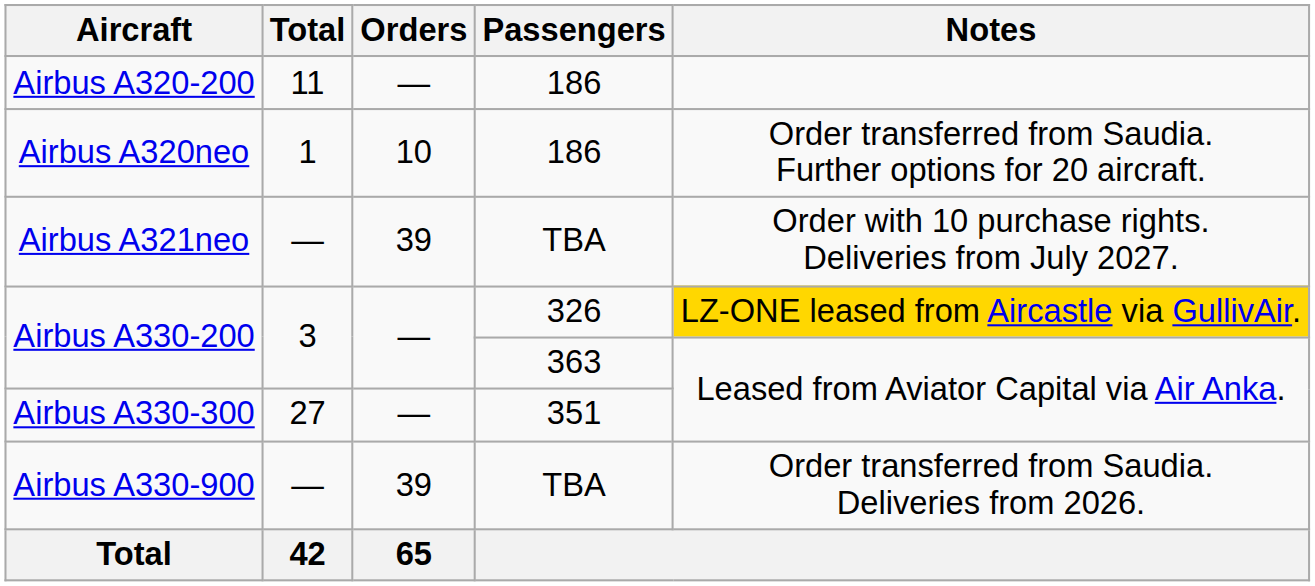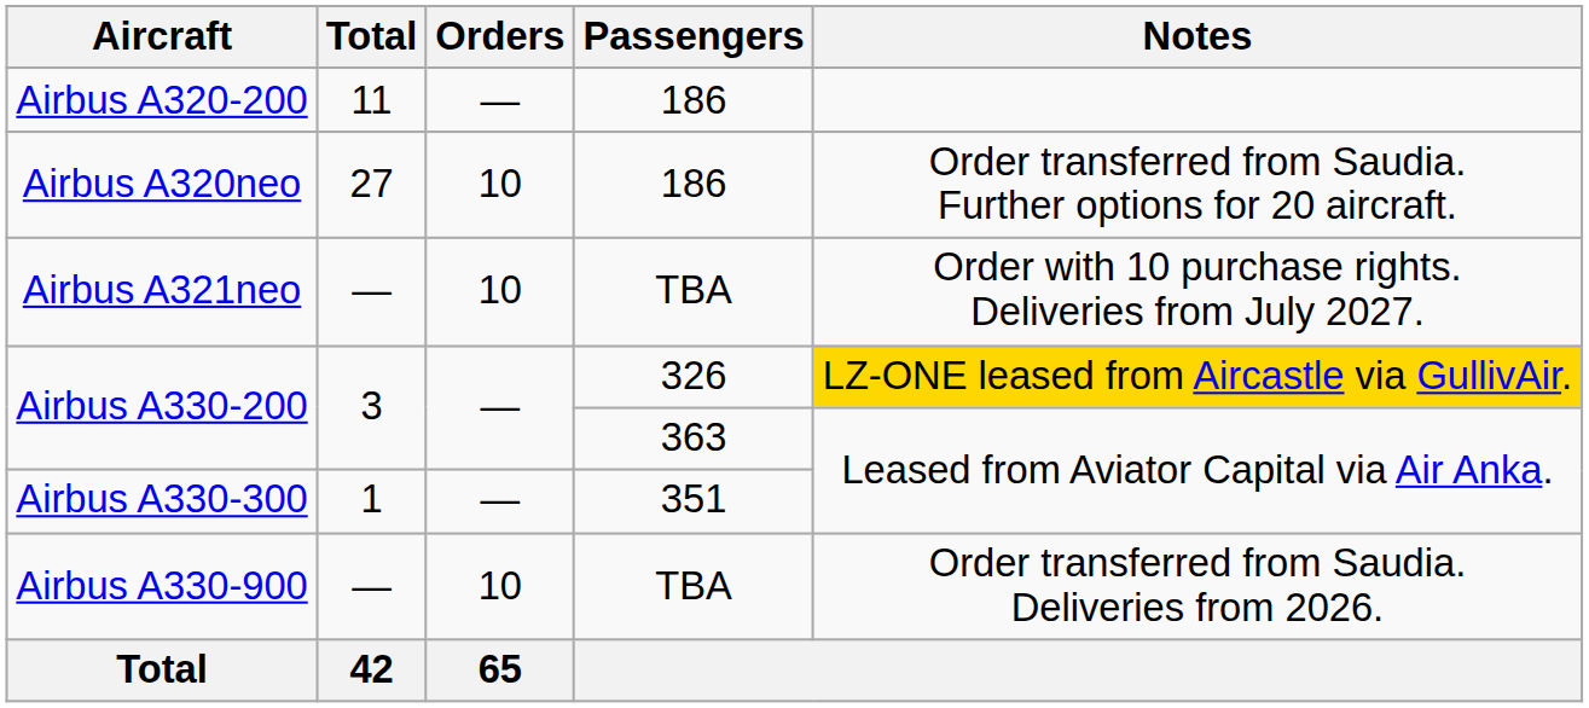 <table class="wikitable" style="border-collapse:collapse;text-align:center;margin:auto;">
 <tr>
 <th>Aircraft</th>
 <th>Total</th>
 <th>Orders</th>
 <th>Passengers</th>
 <th>Notes</th>
 </tr>
 <tr>
 <td><a href='#'>Airbus A320-200</a></td>
 <td>11</td>
 <td>—</td>
 <td>186</td>
 <td></td>
 </tr>
 <tr>
 <td><a href='#'>Airbus A320neo</a></td>
-<td>1</td>
+<td>27</td>
 <td>10</td>
 <td>186</td>
 <td>Order transferred from Saudia.<br>Further options for 20 aircraft.</td>
 </tr>
 <tr>
 <td><a href='#'>Airbus A321neo</a></td>
 <td>—</td>
-<td>39</td>
+<td>10</td>
 <td><abbr>TBA</abbr></td>
 <td>Order with 10 purchase rights.<br>Deliveries from July 2027.</td>
 </tr>
 <tr>
 <td rowspan="2"><a href='#'>Airbus A330-200</a></td>
 <td rowspan="2">3</td>
 <td rowspan="2">—</td>
 <td>326</td>
 <td style="background: gold;">LZ-ONE leased from <a href='#'>Aircastle</a> via <a href='#'>GullivAir</a>.</td>
 </tr>
 <tr>
 <td>363</td>
 <td rowspan="2">Leased from Aviator Capital via <a href='#'>Air Anka</a>.</td>
 </tr>
 <tr>
 <td><a href='#'>Airbus A330-300</a></td>
-<td>27</td>
+<td>1</td>
 <td>—</td>
 <td>351</td>
 </tr>
 <tr>
 <td><a href='#'>Airbus A330-900</a></td>
 <td>—</td>
-<td>39</td>
+<td>10</td>
 <td><abbr>TBA</abbr></td>
 <td>Order transferred from Saudia.<br>Deliveries from 2026.</td>
 </tr>
 <tr>
 <th>Total</th>
 <th>42</th>
 <th>65</th>
 <th colspan="2"></th>
 </tr>
 </table>
